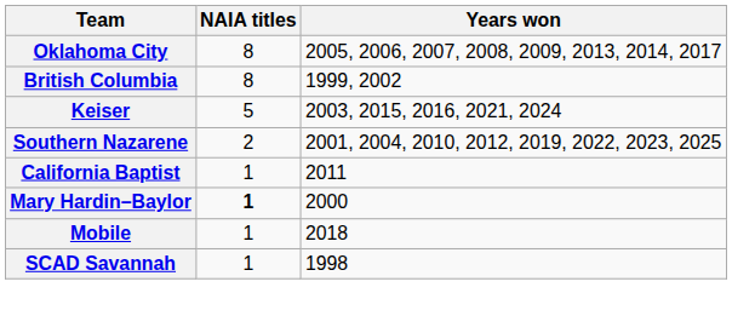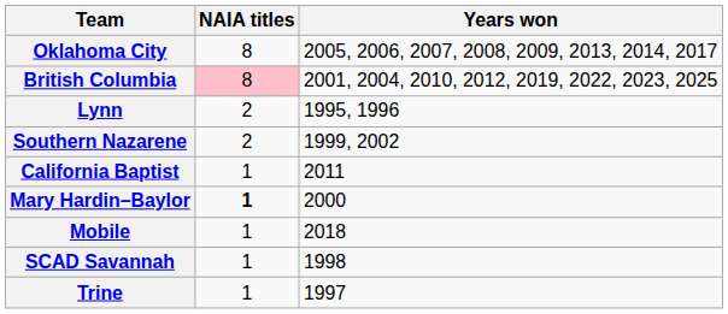 <table class="wikitable plainrowheaders sortable">
 <tr>
 <th scope="col">Team</th>
 <th scope="col">NAIA titles</th>
 <th scope="col">Years won</th>
 </tr>
 <tr>
 <th scope="row"><a href='#'>Oklahoma City</a></th>
 <td style="text-align:center">8</td>
 <td>2005, 2006, 2007, 2008, 2009, 2013, 2014, 2017</td>
 </tr>
 <tr>
 <th scope="row"><a href='#'>British Columbia</a></th>
-<td style="text-align:center">8</td>
-<td>1999, 2002</td>
+<td style="background: pink; text-align:center">8</td>
+<td>2001, 2004, 2010, 2012, 2019, 2022, 2023, 2025</td>
 </tr>
 <tr>
-<th scope="row"><a href='#'>Keiser</a></th>
-<td style="text-align:center">5</td>
-<td>2003, 2015, 2016, 2021, 2024</td>
+<th scope="row"><a href='#'>Lynn</a></th>
+<td style="text-align:center">2</td>
+<td>1995, 1996</td>
 </tr>
 <tr>
 <th scope="row"><a href='#'>Southern Nazarene</a></th>
 <td style="text-align:center">2</td>
-<td>2001, 2004, 2010, 2012, 2019, 2022, 2023, 2025</td>
+<td>1999, 2002</td>
 </tr>
 <tr>
 <th scope="row"><a href='#'>California Baptist</a></th>
 <td style="text-align:center">1</td>
 <td>2011</td>
 </tr>
 <tr>
 <th scope="row"><a href='#'>Mary Hardin–Baylor</a></th>
 <td style="text-align:center"><strong>1</strong></td>
 <td>2000</td>
 </tr>
 <tr>
 <th scope="row"><a href='#'>Mobile</a></th>
 <td style="text-align:center">1</td>
 <td>2018</td>
 </tr>
 <tr>
 <th scope="row"><a href='#'>SCAD Savannah</a></th>
 <td style="text-align:center">1</td>
 <td>1998</td>
 </tr>
+<tr>
+<th scope="row"><a href='#'>Trine</a></th>
+<td style="text-align:center">1</td>
+<td>1997</td>
+</tr>
 </table>
